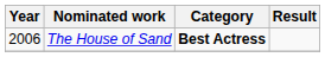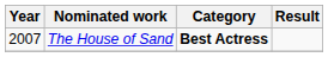 <table class="wikitable sortable">
 <tr>
 <th>Year</th>
 <th>Nominated work</th>
 <th>Category</th>
 <th>Result</th>
 </tr>
 <tr>
-<td>2006</td>
+<td>2007</td>
 <td><em><a href='#'>The House of Sand</a></em></td>
 <td><strong>Best Actress</strong></td>
 <td></td>
 </tr>
 <tr>
 </tr>
 </table>
